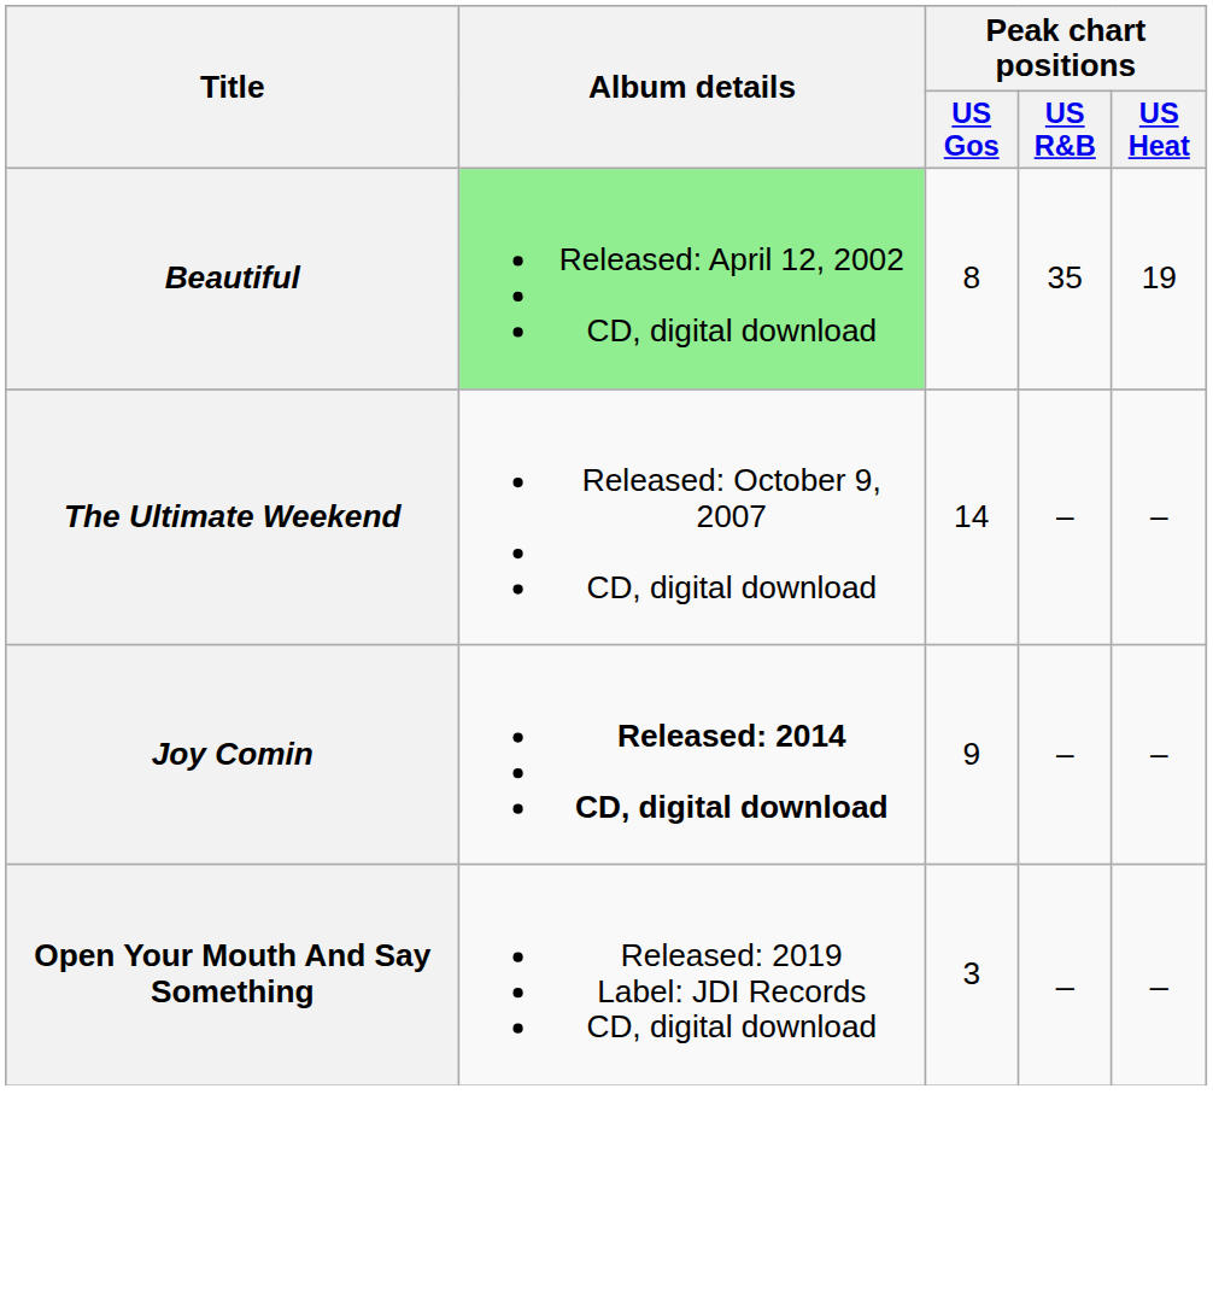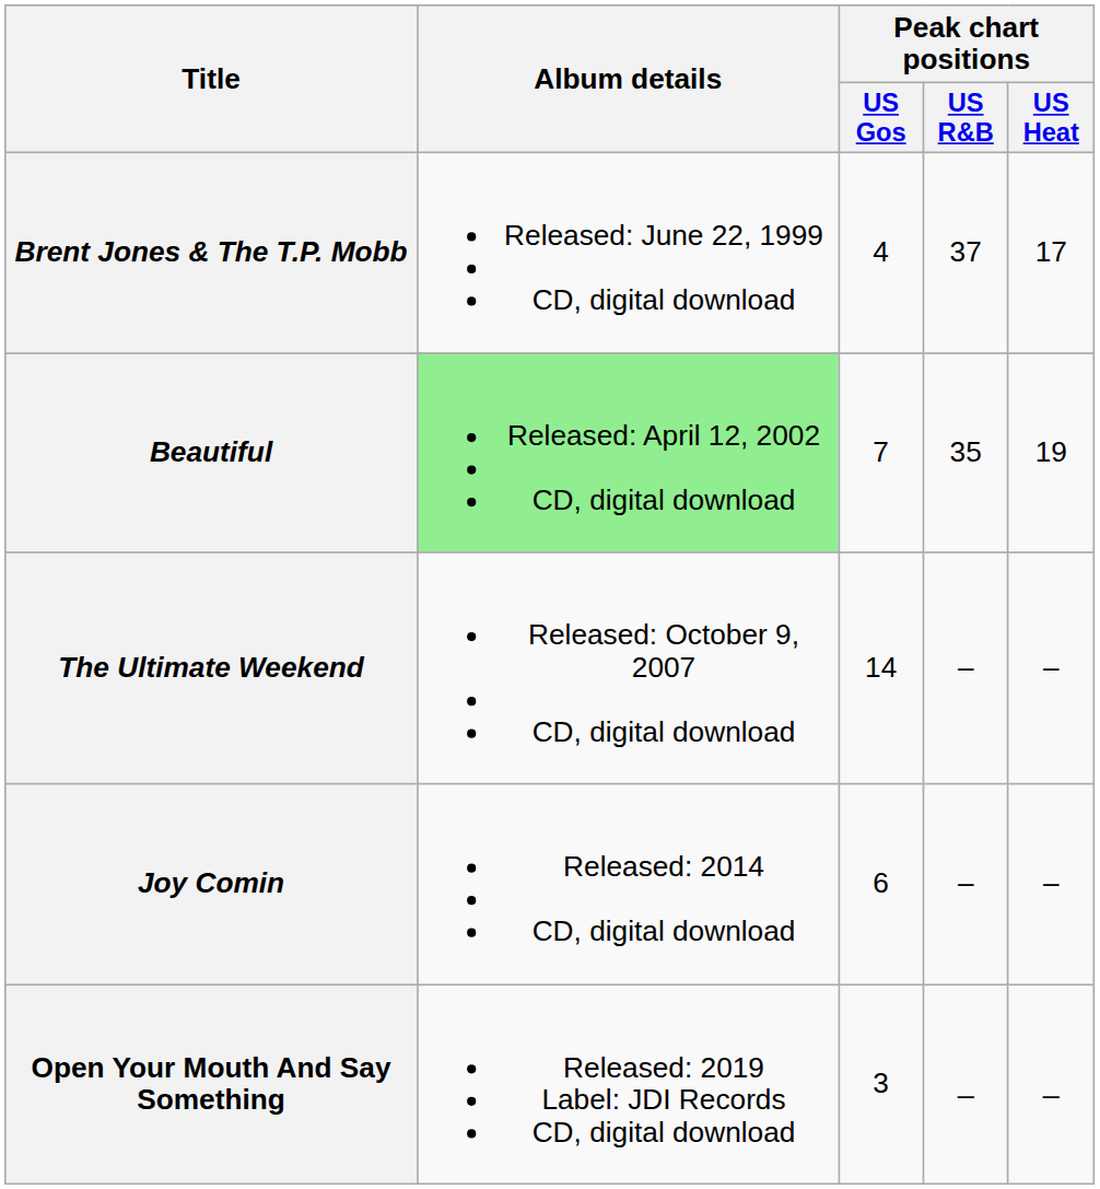 <table class="wikitable plainrowheaders" style="text-align:center;">
 <tr>
 <th scope="col" rowspan="2" style="width:16em;">Title</th>
 <th scope="col" rowspan="2" style="width:16em;">Album details</th>
 <th scope="col" colspan="3">Peak chart positions</th>
 </tr>
 <tr>
 <th style="width:3em; font-size:90%"><a href='#'>US<br>Gos</a></th>
 <th style="width:3em; font-size:90%"><a href='#'>US<br>R&B</a></th>
 <th style="width:3em; font-size:90%"><a href='#'>US<br>Heat</a></th>
 </tr>
 <tr>
+<th scope="row"><em>Brent Jones & The T.P. Mobb </em></th>
+<td><br><ul><li>Released: June 22, 1999</li><li></li><li>CD, digital download</li></ul></td>
+<td>4</td>
+<td>37</td>
+<td>17</td>
+</tr>
+<tr>
 <th scope="row"><em>Beautiful</em></th>
 <td style="background: lightgreen;"><br><ul><li>Released: April 12, 2002</li><li></li><li>CD, digital download</li></ul></td>
-<td>8</td>
+<td>7</td>
 <td>35</td>
 <td>19</td>
 </tr>
 <tr>
 <th scope="row"><em>The Ultimate Weekend</em></th>
 <td><br><ul><li>Released: October 9, 2007</li><li></li><li>CD, digital download</li></ul></td>
 <td>14</td>
 <td>–</td>
 <td>–</td>
 </tr>
 <tr>
 <th scope="row"><em>Joy Comin</em></th>
-<td><strong><br><ul><li>Released: 2014</li><li></li><li>CD, digital download</li></ul></strong></td>
-<td>9</td>
+<td><br><ul><li>Released: 2014</li><li></li><li>CD, digital download</li></ul></td>
+<td>6</td>
 <td>–</td>
 <td>–</td>
 </tr>
 <tr>
 <th>Open Your Mouth And Say Something</th>
 <td><br><ul><li>Released: 2019</li><li>Label: JDI Records</li><li>CD, digital download</li></ul></td>
 <td>3</td>
 <td>_</td>
 <td>_</td>
 </tr>
 </table>
